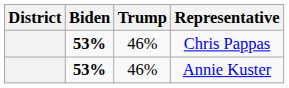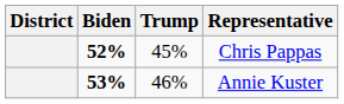 <table class=wikitable>
 <tr>
 <th>District</th>
 <th>Biden</th>
 <th>Trump</th>
 <th>Representative</th>
 </tr>
 <tr align=center>
 <th></th>
-<td><strong>53%</strong></td>
-<td>46%</td>
+<td><strong>52%</strong></td>
+<td>45%</td>
 <td><a href='#'>Chris Pappas</a></td>
 </tr>
 <tr align=center>
 <th></th>
 <td><strong>53%</strong></td>
 <td>46%</td>
 <td><a href='#'>Annie Kuster</a></td>
 </tr>
 </table>
